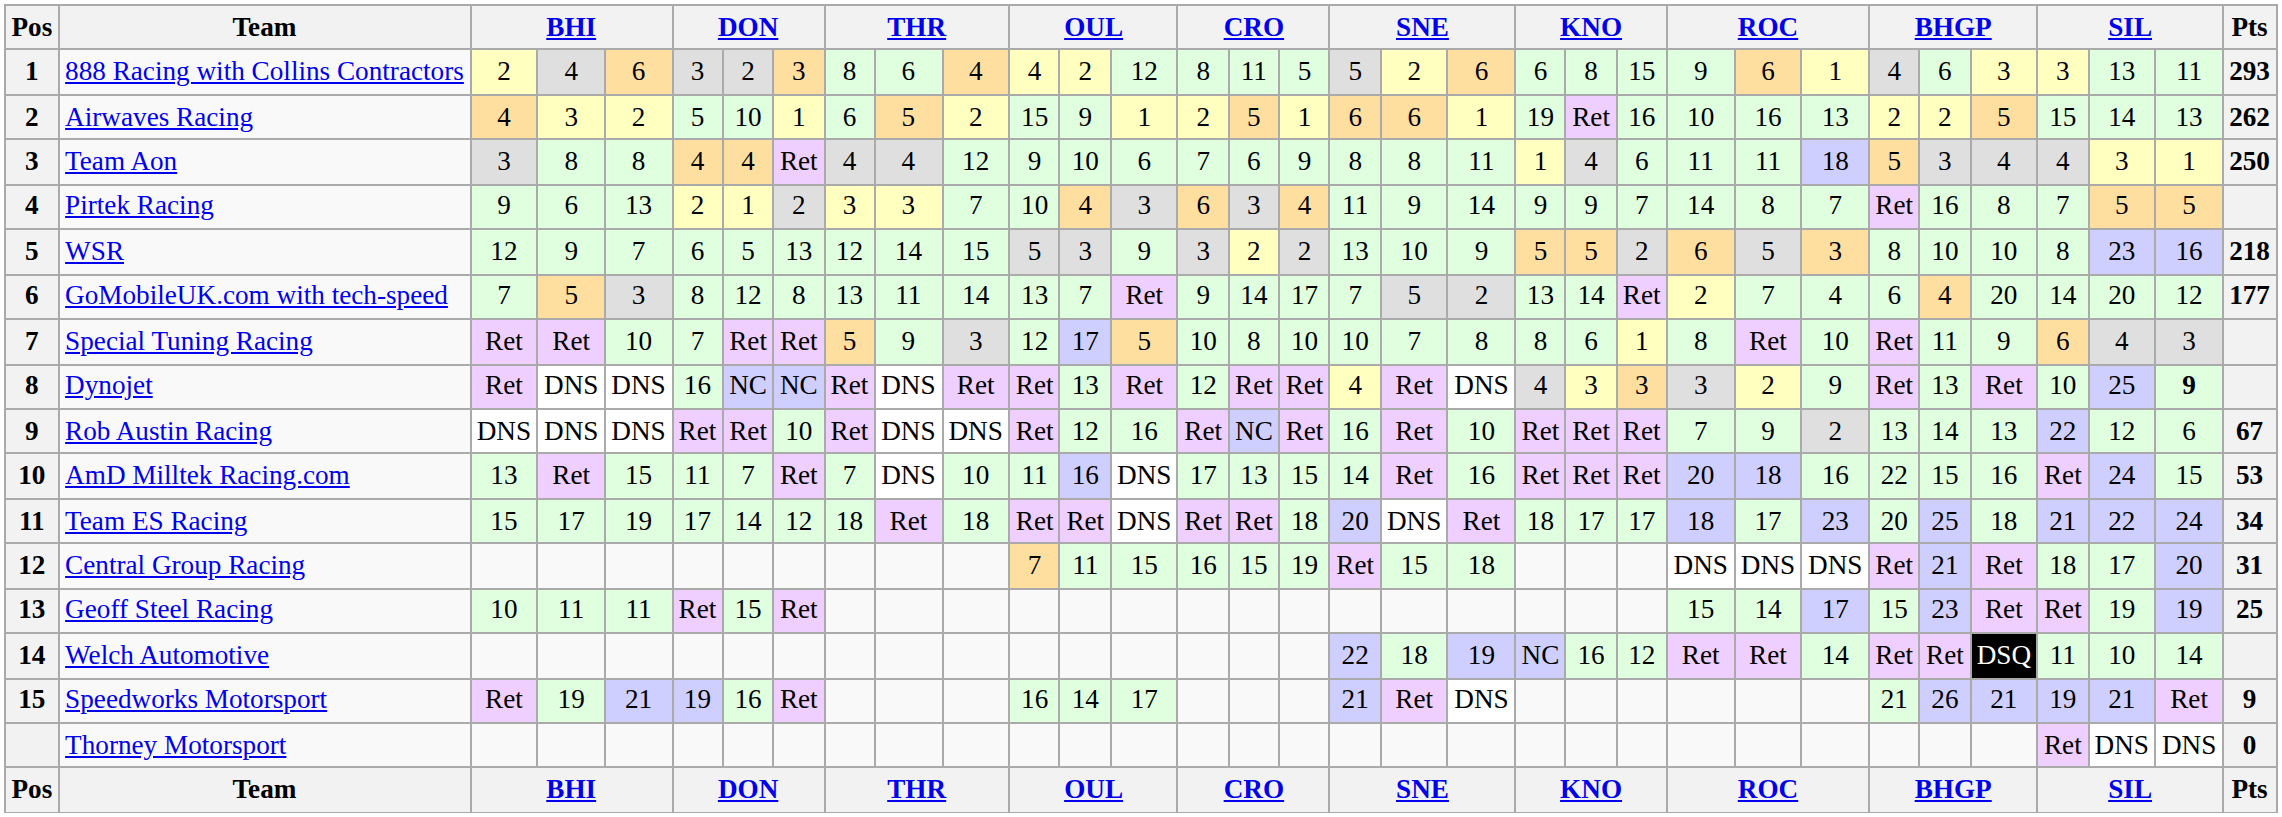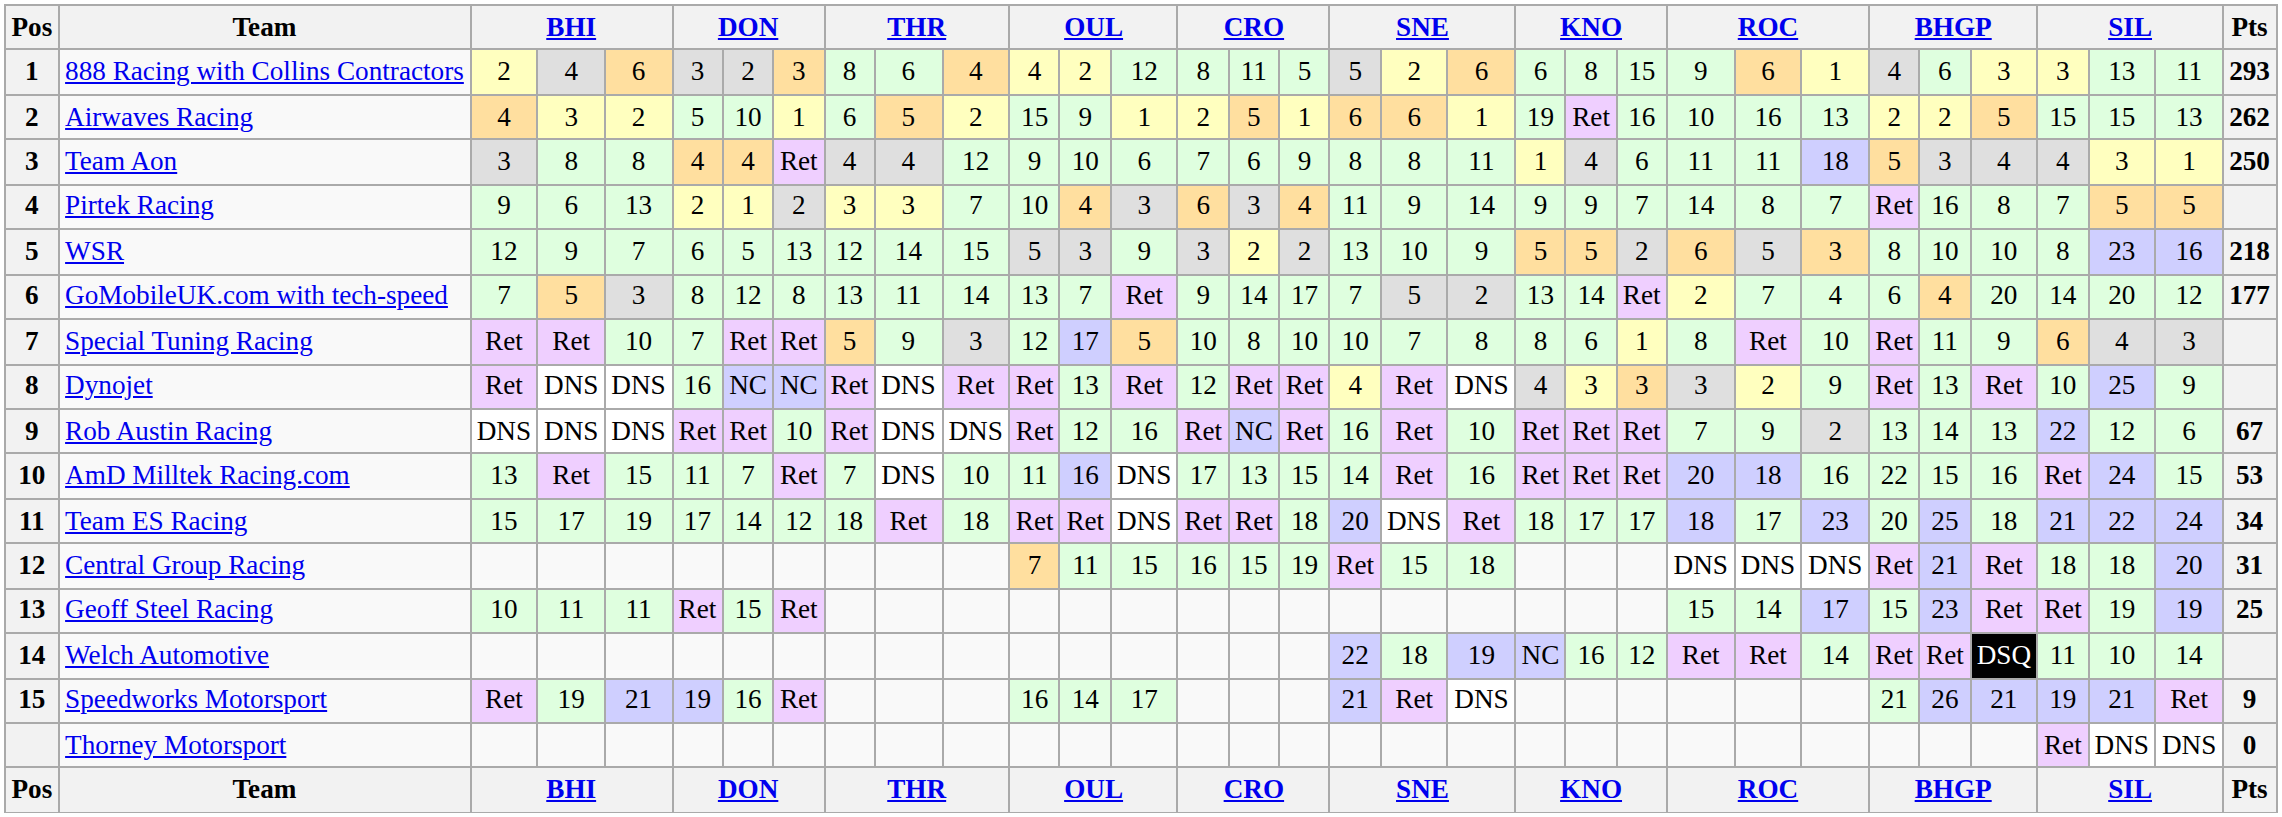 <table class="wikitable" style="font-size: 85%; text-align: center;">
 <tr valign="top">
 <th valign="middle">Pos</th>
 <th valign="middle">Team</th>
 <th colspan="3"><a href='#'>BHI</a></th>
 <th colspan="3"><a href='#'>DON</a></th>
 <th colspan="3"><a href='#'>THR</a></th>
 <th colspan="3"><a href='#'>OUL</a></th>
 <th colspan="3"><a href='#'>CRO</a></th>
 <th colspan="3"><a href='#'>SNE</a></th>
 <th colspan="3"><a href='#'>KNO</a></th>
 <th colspan="3"><a href='#'>ROC</a></th>
 <th colspan="3"><a href='#'>BHGP</a></th>
 <th colspan="3"><a href='#'>SIL</a></th>
 <th valign=middle>Pts</th>
 </tr>
 <tr>
 <th>1</th>
 <td align=left nowrap><a href='#'>888 Racing with Collins Contractors</a></td>
 <td style="background:#ffffbf;">2</td>
 <td style="background:#dfdfdf;">4</td>
 <td style="background:#ffdf9f;">6</td>
 <td style="background:#dfdfdf;">3</td>
 <td style="background:#dfdfdf;">2</td>
 <td style="background:#ffdf9f;">3</td>
 <td style="background:#dfffdf;">8</td>
 <td style="background:#dfffdf;">6</td>
 <td style="background:#ffdf9f;">4</td>
 <td style="background:#ffffbf;">4</td>
 <td style="background:#ffffbf;">2</td>
 <td style="background:#dfffdf;">12</td>
 <td style="background:#dfffdf;">8</td>
 <td style="background:#dfffdf;">11</td>
 <td style="background:#dfffdf;">5</td>
 <td style="background:#dfdfdf;">5</td>
 <td style="background:#ffffbf;">2</td>
 <td style="background:#ffdf9f;">6</td>
 <td style="background:#dfffdf;">6</td>
 <td style="background:#dfffdf;">8</td>
 <td style="background:#dfffdf;">15</td>
 <td style="background:#dfffdf;">9</td>
 <td style="background:#ffdf9f;">6</td>
 <td style="background:#ffffbf;">1</td>
 <td style="background:#dfdfdf;">4</td>
 <td style="background:#dfffdf;">6</td>
 <td style="background:#ffffbf;">3</td>
 <td style="background:#ffffbf;">3</td>
 <td style="background:#dfffdf;">13</td>
 <td style="background:#dfffdf;">11</td>
 <th>293</th>
 </tr>
 <tr>
 <th>2</th>
 <td align=left><a href='#'>Airwaves Racing</a></td>
 <td style="background:#ffdf9f;">4</td>
 <td style="background:#ffffbf;">3</td>
 <td style="background:#ffffbf;">2</td>
 <td style="background:#dfffdf;">5</td>
 <td style="background:#dfffdf;">10</td>
 <td style="background:#ffffbf;">1</td>
 <td style="background:#dfffdf;">6</td>
 <td style="background:#ffdf9f;">5</td>
 <td style="background:#ffffbf;">2</td>
 <td style="background:#dfffdf;">15</td>
 <td style="background:#dfffdf;">9</td>
 <td style="background:#ffffbf;">1</td>
 <td style="background:#ffffbf;">2</td>
 <td style="background:#ffdf9f;">5</td>
 <td style="background:#ffffbf;">1</td>
 <td style="background:#ffdf9f;">6</td>
 <td style="background:#ffdf9f;">6</td>
 <td style="background:#ffffbf;">1</td>
 <td style="background:#dfffdf;">19</td>
 <td style="background:#efcfff;">Ret</td>
 <td style="background:#dfffdf;">16</td>
 <td style="background:#dfffdf;">10</td>
 <td style="background:#dfffdf;">16</td>
 <td style="background:#dfffdf;">13</td>
 <td style="background:#ffffbf;">2</td>
 <td style="background:#ffffbf;">2</td>
 <td style="background:#ffdf9f;">5</td>
 <td style="background:#dfffdf;">15</td>
-<td style="background:#dfffdf;">14</td>
+<td style="background:#dfffdf;">15</td>
 <td style="background:#dfffdf;">13</td>
 <th>262</th>
 </tr>
 <tr>
 <th>3</th>
 <td align=left><a href='#'>Team Aon</a></td>
 <td style="background:#dfdfdf;">3</td>
 <td style="background:#dfffdf;">8</td>
 <td style="background:#dfffdf;">8</td>
 <td style="background:#ffdf9f;">4</td>
 <td style="background:#ffdf9f;">4</td>
 <td style="background:#efcfff;">Ret</td>
 <td style="background:#dfdfdf;">4</td>
 <td style="background:#dfdfdf;">4</td>
 <td style="background:#dfffdf;">12</td>
 <td style="background:#dfffdf;">9</td>
 <td style="background:#dfffdf;">10</td>
 <td style="background:#dfffdf;">6</td>
 <td style="background:#dfffdf;">7</td>
 <td style="background:#dfffdf;">6</td>
 <td style="background:#dfffdf;">9</td>
 <td style="background:#dfffdf;">8</td>
 <td style="background:#dfffdf;">8</td>
 <td style="background:#dfffdf;">11</td>
 <td style="background:#ffffbf;">1</td>
 <td style="background:#dfdfdf;">4</td>
 <td style="background:#dfffdf;">6</td>
 <td style="background:#dfffdf;">11</td>
 <td style="background:#dfffdf;">11</td>
 <td style="background:#cfcfff;">18</td>
 <td style="background:#ffdf9f;">5</td>
 <td style="background:#dfdfdf;">3</td>
 <td style="background:#dfdfdf;">4</td>
 <td style="background:#dfdfdf;">4</td>
 <td style="background:#ffffbf;">3</td>
 <td style="background:#ffffbf;">1</td>
 <th>250</th>
 </tr>
 <tr>
 <th>4</th>
 <td align=left><a href='#'>Pirtek Racing</a></td>
 <td style="background:#dfffdf;">9</td>
 <td style="background:#dfffdf;">6</td>
 <td style="background:#dfffdf;">13</td>
 <td style="background:#ffffbf;">2</td>
 <td style="background:#ffffbf;">1</td>
 <td style="background:#dfdfdf;">2</td>
 <td style="background:#ffffbf;">3</td>
 <td style="background:#ffffbf;">3</td>
 <td style="background:#dfffdf;">7</td>
 <td style="background:#dfffdf;">10</td>
 <td style="background:#ffdf9f;">4</td>
 <td style="background:#dfdfdf;">3</td>
 <td style="background:#ffdf9f;">6</td>
 <td style="background:#dfdfdf;">3</td>
 <td style="background:#ffdf9f;">4</td>
 <td style="background:#dfffdf;">11</td>
 <td style="background:#dfffdf;">9</td>
 <td style="background:#dfffdf;">14</td>
 <td style="background:#dfffdf;">9</td>
 <td style="background:#dfffdf;">9</td>
 <td style="background:#dfffdf;">7</td>
 <td style="background:#dfffdf;">14</td>
 <td style="background:#dfffdf;">8</td>
 <td style="background:#dfffdf;">7</td>
 <td style="background:#efcfff;">Ret</td>
 <td style="background:#dfffdf;">16</td>
 <td style="background:#dfffdf;">8</td>
 <td style="background:#dfffdf;">7</td>
 <td style="background:#ffdf9f;">5</td>
 <td style="background:#ffdf9f;">5</td>
 <th></th>
 </tr>
 <tr>
 <th>5</th>
 <td align=left><a href='#'>WSR</a></td>
 <td style="background:#dfffdf;">12</td>
 <td style="background:#dfffdf;">9</td>
 <td style="background:#dfffdf;">7</td>
 <td style="background:#dfffdf;">6</td>
 <td style="background:#dfffdf;">5</td>
 <td style="background:#dfffdf;">13</td>
 <td style="background:#dfffdf;">12</td>
 <td style="background:#dfffdf;">14</td>
 <td style="background:#dfffdf;">15</td>
 <td style="background:#dfdfdf;">5</td>
 <td style="background:#dfdfdf;">3</td>
 <td style="background:#dfffdf;">9</td>
 <td style="background:#dfdfdf;">3</td>
 <td style="background:#ffffbf;">2</td>
 <td style="background:#dfdfdf;">2</td>
 <td style="background:#dfffdf;">13</td>
 <td style="background:#dfffdf;">10</td>
 <td style="background:#dfffdf;">9</td>
 <td style="background:#ffdf9f;">5</td>
 <td style="background:#ffdf9f;">5</td>
 <td style="background:#dfdfdf;">2</td>
 <td style="background:#ffdf9f;">6</td>
 <td style="background:#dfdfdf;">5</td>
 <td style="background:#ffdf9f;">3</td>
 <td style="background:#dfffdf;">8</td>
 <td style="background:#dfffdf;">10</td>
 <td style="background:#dfffdf;">10</td>
 <td style="background:#dfffdf;">8</td>
 <td style="background:#cfcfff;">23</td>
 <td style="background:#cfcfff;">16</td>
 <th>218</th>
 </tr>
 <tr>
 <th>6</th>
 <td align=left nowrap><a href='#'>GoMobileUK.com with tech-speed</a></td>
 <td style="background:#dfffdf;">7</td>
 <td style="background:#ffdf9f;">5</td>
 <td style="background:#dfdfdf;">3</td>
 <td style="background:#dfffdf;">8</td>
 <td style="background:#dfffdf;">12</td>
 <td style="background:#dfffdf;">8</td>
 <td style="background:#dfffdf;">13</td>
 <td style="background:#dfffdf;">11</td>
 <td style="background:#dfffdf;">14</td>
 <td style="background:#dfffdf;">13</td>
 <td style="background:#dfffdf;">7</td>
 <td style="background:#efcfff;">Ret</td>
 <td style="background:#dfffdf;">9</td>
 <td style="background:#dfffdf;">14</td>
 <td style="background:#dfffdf;">17</td>
 <td style="background:#dfffdf;">7</td>
 <td style="background:#dfdfdf;">5</td>
 <td style="background:#dfdfdf;">2</td>
 <td style="background:#dfffdf;">13</td>
 <td style="background:#dfffdf;">14</td>
 <td style="background:#efcfff;">Ret</td>
 <td style="background:#ffffbf;">2</td>
 <td style="background:#dfffdf;">7</td>
 <td style="background:#dfffdf;">4</td>
 <td style="background:#dfffdf;">6</td>
 <td style="background:#ffdf9f;">4</td>
 <td style="background:#dfffdf;">20</td>
 <td style="background:#dfffdf;">14</td>
 <td style="background:#dfffdf;">20</td>
 <td style="background:#dfffdf;">12</td>
 <th>177</th>
 </tr>
 <tr>
 <th>7</th>
 <td align=left><a href='#'>Special Tuning Racing</a></td>
 <td style="background:#efcfff;">Ret</td>
 <td style="background:#efcfff;">Ret</td>
 <td style="background:#dfffdf;">10</td>
 <td style="background:#dfffdf;">7</td>
 <td style="background:#efcfff;">Ret</td>
 <td style="background:#efcfff;">Ret</td>
 <td style="background:#ffdf9f;">5</td>
 <td style="background:#dfffdf;">9</td>
 <td style="background:#dfdfdf;">3</td>
 <td style="background:#dfffdf;">12</td>
 <td style="background:#cfcfff;">17</td>
 <td style="background:#ffdf9f;">5</td>
 <td style="background:#dfffdf;">10</td>
 <td style="background:#dfffdf;">8</td>
 <td style="background:#dfffdf;">10</td>
 <td style="background:#dfffdf;">10</td>
 <td style="background:#dfffdf;">7</td>
 <td style="background:#dfffdf;">8</td>
 <td style="background:#dfffdf;">8</td>
 <td style="background:#dfffdf;">6</td>
 <td style="background:#ffffbf;">1</td>
 <td style="background:#dfffdf;">8</td>
 <td style="background:#efcfff;">Ret</td>
 <td style="background:#dfffdf;">10</td>
 <td style="background:#efcfff;">Ret</td>
 <td style="background:#dfffdf;">11</td>
 <td style="background:#dfffdf;">9</td>
 <td style="background:#ffdf9f;">6</td>
 <td style="background:#dfdfdf;">4</td>
 <td style="background:#dfdfdf;">3</td>
 <th></th>
 </tr>
 <tr>
 <th>8</th>
 <td align=left><a href='#'>Dynojet</a></td>
 <td style="background:#efcfff;">Ret</td>
 <td style="background:#ffffff;">DNS</td>
 <td style="background:#ffffff;">DNS</td>
 <td style="background:#dfffdf;">16</td>
 <td style="background:#cfcfff;">NC</td>
 <td style="background:#cfcfff;">NC</td>
 <td style="background:#efcfff;">Ret</td>
 <td style="background:#ffffff;">DNS</td>
 <td style="background:#efcfff;">Ret</td>
 <td style="background:#efcfff;">Ret</td>
 <td style="background:#dfffdf;">13</td>
 <td style="background:#efcfff;">Ret</td>
 <td style="background:#dfffdf;">12</td>
 <td style="background:#efcfff;">Ret</td>
 <td style="background:#efcfff;">Ret</td>
 <td style="background:#ffffbf;">4</td>
 <td style="background:#efcfff;">Ret</td>
 <td style="background:#ffffff;">DNS</td>
 <td style="background:#dfdfdf;">4</td>
 <td style="background:#ffffbf;">3</td>
 <td style="background:#ffdf9f;">3</td>
 <td style="background:#dfdfdf;">3</td>
 <td style="background:#ffffbf;">2</td>
 <td style="background:#dfffdf;">9</td>
 <td style="background:#efcfff;">Ret</td>
 <td style="background:#dfffdf;">13</td>
 <td style="background:#efcfff;">Ret</td>
 <td style="background:#dfffdf;">10</td>
 <td style="background:#cfcfff;">25</td>
-<td style="background:#dfffdf;"><strong>9</strong></td>
+<td style="background:#dfffdf;">9</td>
 <th></th>
 </tr>
 <tr>
 <th>9</th>
 <td align=left><a href='#'>Rob Austin Racing</a></td>
 <td style="background:#ffffff;">DNS</td>
 <td style="background:#ffffff;">DNS</td>
 <td style="background:#ffffff;">DNS</td>
 <td style="background:#efcfff;">Ret</td>
 <td style="background:#efcfff;">Ret</td>
 <td style="background:#dfffdf;">10</td>
 <td style="background:#efcfff;">Ret</td>
 <td style="background:#ffffff;">DNS</td>
 <td style="background:#ffffff;">DNS</td>
 <td style="background:#efcfff;">Ret</td>
 <td style="background:#dfffdf;">12</td>
 <td style="background:#dfffdf;">16</td>
 <td style="background:#efcfff;">Ret</td>
 <td style="background:#cfcfff;">NC</td>
 <td style="background:#efcfff;">Ret</td>
 <td style="background:#dfffdf;">16</td>
 <td style="background:#efcfff;">Ret</td>
 <td style="background:#dfffdf;">10</td>
 <td style="background:#efcfff;">Ret</td>
 <td style="background:#efcfff;">Ret</td>
 <td style="background:#efcfff;">Ret</td>
 <td style="background:#dfffdf;">7</td>
 <td style="background:#dfffdf;">9</td>
 <td style="background:#dfdfdf;">2</td>
 <td style="background:#dfffdf;">13</td>
 <td style="background:#dfffdf;">14</td>
 <td style="background:#dfffdf;">13</td>
 <td style="background:#cfcfff;">22</td>
 <td style="background:#dfffdf;">12</td>
 <td style="background:#dfffdf;">6</td>
 <th>67</th>
 </tr>
 <tr>
 <th>10</th>
 <td align=left nowrap><a href='#'>AmD Milltek Racing.com</a></td>
 <td style="background:#dfffdf;">13</td>
 <td style="background:#efcfff;">Ret</td>
 <td style="background:#dfffdf;">15</td>
 <td style="background:#dfffdf;">11</td>
 <td style="background:#dfffdf;">7</td>
 <td style="background:#efcfff;">Ret</td>
 <td style="background:#dfffdf;">7</td>
 <td style="background:#ffffff;">DNS</td>
 <td style="background:#dfffdf;">10</td>
 <td style="background:#dfffdf;">11</td>
 <td style="background:#cfcfff;">16</td>
 <td style="background:#ffffff;">DNS</td>
 <td style="background:#dfffdf;">17</td>
 <td style="background:#dfffdf;">13</td>
 <td style="background:#dfffdf;">15</td>
 <td style="background:#dfffdf;">14</td>
 <td style="background:#efcfff;">Ret</td>
 <td style="background:#dfffdf;">16</td>
 <td style="background:#efcfff;">Ret</td>
 <td style="background:#efcfff;">Ret</td>
 <td style="background:#efcfff;">Ret</td>
 <td style="background:#cfcfff;">20</td>
 <td style="background:#cfcfff;">18</td>
 <td style="background:#dfffdf;">16</td>
 <td style="background:#dfffdf;">22</td>
 <td style="background:#dfffdf;">15</td>
 <td style="background:#dfffdf;">16</td>
 <td style="background:#efcfff;">Ret</td>
 <td style="background:#cfcfff;">24</td>
 <td style="background:#dfffdf;">15</td>
 <th>53</th>
 </tr>
 <tr>
 <th>11</th>
 <td align=left><a href='#'>Team ES Racing</a></td>
 <td style="background:#dfffdf;">15</td>
 <td style="background:#dfffdf;">17</td>
 <td style="background:#dfffdf;">19</td>
 <td style="background:#dfffdf;">17</td>
 <td style="background:#dfffdf;">14</td>
 <td style="background:#dfffdf;">12</td>
 <td style="background:#dfffdf;">18</td>
 <td style="background:#efcfff;">Ret</td>
 <td style="background:#dfffdf;">18</td>
 <td style="background:#efcfff;">Ret</td>
 <td style="background:#efcfff;">Ret</td>
 <td style="background:#ffffff;">DNS</td>
 <td style="background:#efcfff;">Ret</td>
 <td style="background:#efcfff;">Ret</td>
 <td style="background:#dfffdf;">18</td>
 <td style="background:#cfcfff;">20</td>
 <td style="background:#ffffff;">DNS</td>
 <td style="background:#efcfff;">Ret</td>
 <td style="background:#dfffdf;">18</td>
 <td style="background:#dfffdf;">17</td>
 <td style="background:#dfffdf;">17</td>
 <td style="background:#cfcfff;">18</td>
 <td style="background:#dfffdf;">17</td>
 <td style="background:#cfcfff;">23</td>
 <td style="background:#dfffdf;">20</td>
 <td style="background:#cfcfff;">25</td>
 <td style="background:#dfffdf;">18</td>
 <td style="background:#cfcfff;">21</td>
 <td style="background:#cfcfff;">22</td>
 <td style="background:#cfcfff;">24</td>
 <th>34</th>
 </tr>
 <tr>
 <th>12</th>
 <td align=left><a href='#'>Central Group Racing</a></td>
 <td></td>
 <td></td>
 <td></td>
 <td></td>
 <td></td>
 <td></td>
 <td></td>
 <td></td>
 <td></td>
 <td style="background:#ffdf9f;">7</td>
 <td style="background:#dfffdf;">11</td>
 <td style="background:#dfffdf;">15</td>
 <td style="background:#dfffdf;">16</td>
 <td style="background:#dfffdf;">15</td>
 <td style="background:#dfffdf;">19</td>
 <td style="background:#efcfff;">Ret</td>
 <td style="background:#dfffdf;">15</td>
 <td style="background:#dfffdf;">18</td>
 <td></td>
 <td></td>
 <td></td>
 <td style="background:#ffffff;">DNS</td>
 <td style="background:#ffffff;">DNS</td>
 <td style="background:#ffffff;">DNS</td>
 <td style="background:#efcfff;">Ret</td>
 <td style="background:#cfcfff;">21</td>
 <td style="background:#efcfff;">Ret</td>
 <td style="background:#dfffdf;">18</td>
-<td style="background:#dfffdf;">17</td>
+<td style="background:#dfffdf;">18</td>
 <td style="background:#cfcfff;">20</td>
 <th>31</th>
 </tr>
 <tr>
 <th>13</th>
 <td align=left><a href='#'>Geoff Steel Racing</a></td>
 <td style="background:#dfffdf;">10</td>
 <td style="background:#dfffdf;">11</td>
 <td style="background:#dfffdf;">11</td>
 <td style="background:#efcfff;">Ret</td>
 <td style="background:#dfffdf;">15</td>
 <td style="background:#efcfff;">Ret</td>
 <td></td>
 <td></td>
 <td></td>
 <td></td>
 <td></td>
 <td></td>
 <td></td>
 <td></td>
 <td></td>
 <td></td>
 <td></td>
 <td></td>
 <td></td>
 <td></td>
 <td></td>
 <td style="background:#dfffdf;">15</td>
 <td style="background:#dfffdf;">14</td>
 <td style="background:#cfcfff;">17</td>
 <td style="background:#dfffdf;">15</td>
 <td style="background:#cfcfff;">23</td>
 <td style="background:#efcfff;">Ret</td>
 <td style="background:#efcfff;">Ret</td>
 <td style="background:#dfffdf;">19</td>
 <td style="background:#cfcfff;">19</td>
 <th>25</th>
 </tr>
 <tr>
 <th>14</th>
 <td align=left><a href='#'>Welch Automotive</a></td>
 <td></td>
 <td></td>
 <td></td>
 <td></td>
 <td></td>
 <td></td>
 <td></td>
 <td></td>
 <td></td>
 <td></td>
 <td></td>
 <td></td>
 <td></td>
 <td></td>
 <td></td>
 <td style="background:#cfcfff;">22</td>
 <td style="background:#dfffdf;">18</td>
 <td style="background:#cfcfff;">19</td>
 <td style="background:#cfcfff;">NC</td>
 <td style="background:#dfffdf;">16</td>
 <td style="background:#dfffdf;">12</td>
 <td style="background:#efcfff;">Ret</td>
 <td style="background:#efcfff;">Ret</td>
 <td style="background:#dfffdf;">14</td>
 <td style="background:#efcfff;">Ret</td>
 <td style="background:#efcfff;">Ret</td>
 <td style="background:#000000; color:white">DSQ</td>
 <td style="background:#dfffdf;">11</td>
 <td style="background:#dfffdf;">10</td>
 <td style="background:#dfffdf;">14</td>
 <th></th>
 </tr>
 <tr>
 <th>15</th>
 <td align=left><a href='#'>Speedworks Motorsport</a></td>
 <td style="background:#efcfff;">Ret</td>
 <td style="background:#dfffdf;">19</td>
 <td style="background:#cfcfff;">21</td>
 <td style="background:#cfcfff;">19</td>
 <td style="background:#dfffdf;">16</td>
 <td style="background:#efcfff;">Ret</td>
 <td></td>
 <td></td>
 <td></td>
 <td style="background:#dfffdf;">16</td>
 <td style="background:#dfffdf;">14</td>
 <td style="background:#dfffdf;">17</td>
 <td></td>
 <td></td>
 <td></td>
 <td style="background:#cfcfff;">21</td>
 <td style="background:#efcfff;">Ret</td>
 <td style="background:#ffffff;">DNS</td>
 <td></td>
 <td></td>
 <td></td>
 <td></td>
 <td></td>
 <td></td>
 <td style="background:#dfffdf;">21</td>
 <td style="background:#cfcfff;">26</td>
 <td style="background:#cfcfff;">21</td>
 <td style="background:#cfcfff;">19</td>
 <td style="background:#cfcfff;">21</td>
 <td style="background:#efcfff;">Ret</td>
 <th>9</th>
 </tr>
 <tr>
 <th></th>
 <td align=left><a href='#'>Thorney Motorsport</a></td>
 <td></td>
 <td></td>
 <td></td>
 <td></td>
 <td></td>
 <td></td>
 <td></td>
 <td></td>
 <td></td>
 <td></td>
 <td></td>
 <td></td>
 <td></td>
 <td></td>
 <td></td>
 <td></td>
 <td></td>
 <td></td>
 <td></td>
 <td></td>
 <td></td>
 <td></td>
 <td></td>
 <td></td>
 <td></td>
 <td></td>
 <td></td>
 <td style="background:#efcfff;">Ret</td>
 <td style="background:#ffffff;">DNS</td>
 <td style="background:#ffffff;">DNS</td>
 <th>0</th>
 </tr>
 <tr valign="top">
 <th valign="middle">Pos</th>
 <th valign="middle">Team</th>
 <th colspan="3"><a href='#'>BHI</a></th>
 <th colspan="3"><a href='#'>DON</a></th>
 <th colspan="3"><a href='#'>THR</a></th>
 <th colspan="3"><a href='#'>OUL</a></th>
 <th colspan="3"><a href='#'>CRO</a></th>
 <th colspan="3"><a href='#'>SNE</a></th>
 <th colspan="3"><a href='#'>KNO</a></th>
 <th colspan="3"><a href='#'>ROC</a></th>
 <th colspan="3"><a href='#'>BHGP</a></th>
 <th colspan="3"><a href='#'>SIL</a></th>
 <th valign=middle>Pts</th>
 </tr>
 </table>
